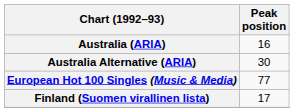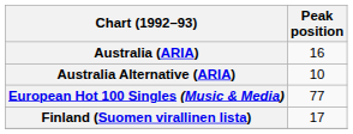 <table class="wikitable plainrowheaders sortable" border="1">
 <tr>
 <th>Chart (1992–93)</th>
 <th>Peak<br>position</th>
 </tr>
 <tr>
 <th scope="row">Australia (<a href='#'>ARIA</a>)</th>
 <td align="center">16</td>
 </tr>
 <tr>
 <th scope="row">Australia Alternative (<a href='#'>ARIA</a>)</th>
-<td align="center">30</td>
+<td align="center">10</td>
 </tr>
 <tr>
 <th scope="row"><a href='#'>European Hot 100 Singles</a> <em>(<a href='#'>Music & Media</a>)</em></th>
 <td align="center">77</td>
 </tr>
 <tr>
 <th scope="row">Finland (<a href='#'>Suomen virallinen lista</a>)</th>
 <td align="center">17</td>
 </tr>
 <tr>
 </tr>
 <tr>
 </tr>
 <tr>
 </tr>
 <tr>
 </tr>
 </table>
